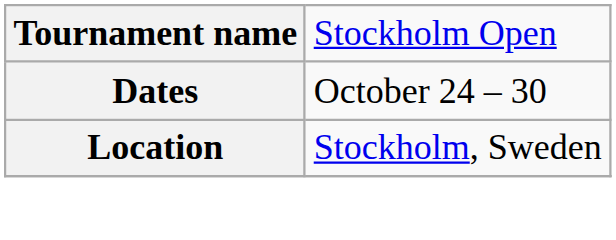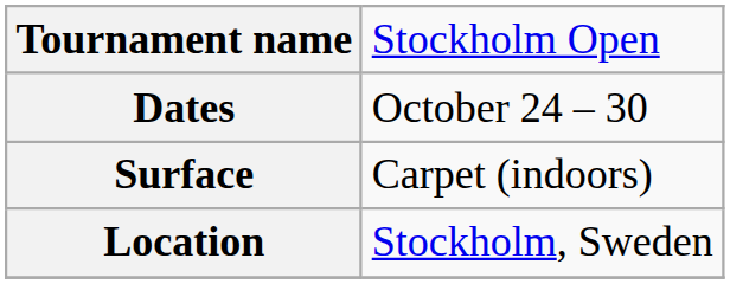 <table class="wikitable">
 <tr>
 <th>Tournament name</th>
 <td><a href='#'>Stockholm Open</a></td>
 </tr>
 <tr>
 <th>Dates</th>
 <td>October 24 – 30</td>
 </tr>
 <tr>
+<th>Surface</th>
+<td>Carpet (indoors)</td>
+</tr>
+<tr>
 <th>Location</th>
 <td><a href='#'>Stockholm</a>, Sweden</td>
 </tr>
 <tr>
 </tr>
 </table>
